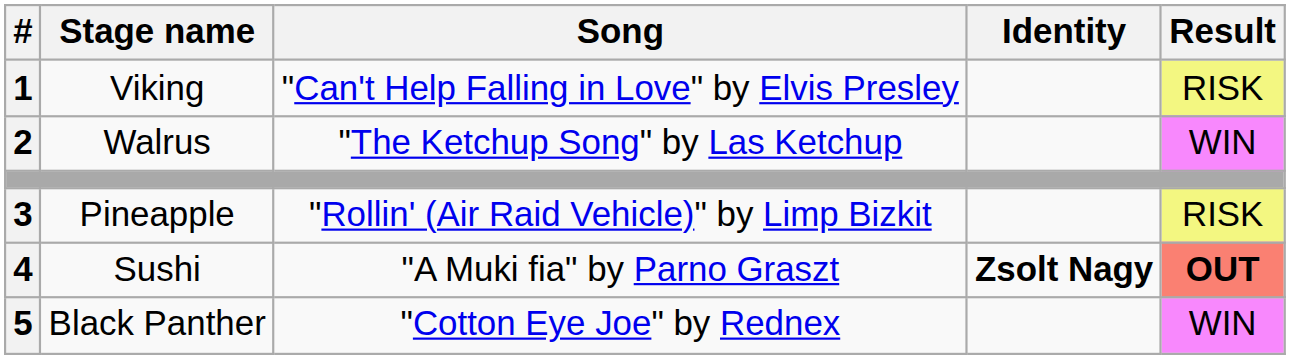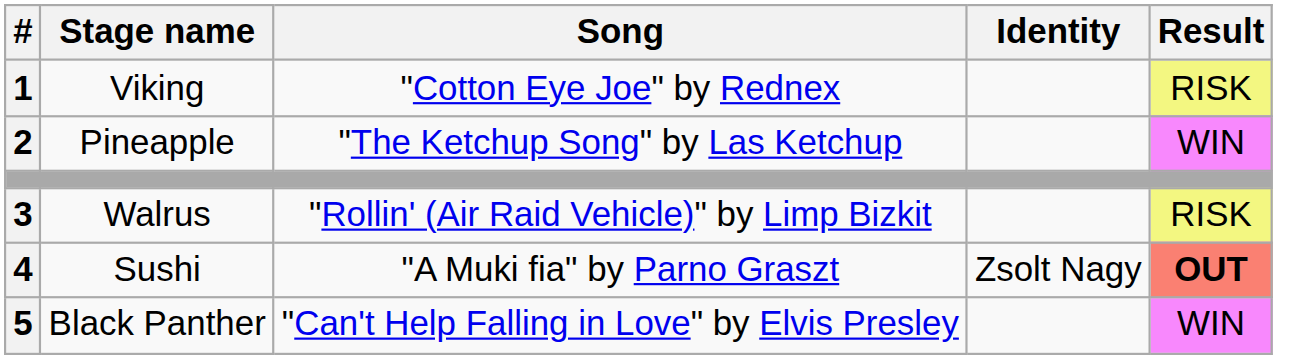 <table class="wikitable plainrowheaders" style="text-align: center">
 <tr>
 <th>#</th>
 <th>Stage name</th>
 <th>Song</th>
 <th>Identity</th>
 <th>Result</th>
 </tr>
 <tr>
 <th>1</th>
 <td>Viking</td>
-<td>"<a href='#'>Can't Help Falling in Love</a>" by <a href='#'>Elvis Presley</a></td>
+<td>"<a href='#'>Cotton Eye Joe</a>" by <a href='#'>Rednex</a></td>
 <td></td>
 <td bgcolor="F3F781">RISK</td>
 </tr>
 <tr>
 <th>2</th>
-<td>Walrus</td>
+<td>Pineapple</td>
 <td>"<a href='#'>The Ketchup Song</a>" by <a href='#'>Las Ketchup</a></td>
 <td></td>
 <td bgcolor="F888FD">WIN</td>
 </tr>
 <tr>
 <th colspan="5" style="background:darkgrey"></th>
 </tr>
 <tr>
 <th>3</th>
-<td>Pineapple</td>
+<td>Walrus</td>
 <td>"<a href='#'>Rollin' (Air Raid Vehicle)</a>" by <a href='#'>Limp Bizkit</a></td>
 <td></td>
 <td bgcolor="F3F781">RISK</td>
 </tr>
 <tr>
 <th>4</th>
 <td>Sushi</td>
 <td>"A Muki fia" by <a href='#'>Parno Graszt</a></td>
-<td><strong>Zsolt Nagy</strong></td>
+<td>Zsolt Nagy</td>
 <td bgcolor=salmon><strong>OUT</strong></td>
 </tr>
 <tr>
 <th>5</th>
 <td>Black Panther</td>
-<td>"<a href='#'>Cotton Eye Joe</a>" by <a href='#'>Rednex</a></td>
+<td>"<a href='#'>Can't Help Falling in Love</a>" by <a href='#'>Elvis Presley</a></td>
 <td></td>
 <td bgcolor="F888FD">WIN</td>
 </tr>
 </table>
